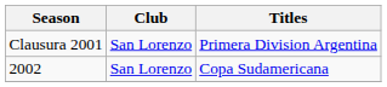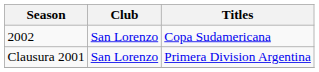 <table class="wikitable">
 <tr>
 <th>Season</th>
 <th>Club</th>
 <th>Titles</th>
 </tr>
 <tr>
+<td>2002</td>
+<td><a href='#'>San Lorenzo</a></td>
+<td><a href='#'>Copa Sudamericana</a></td>
+</tr>
+<tr>
 <td>Clausura 2001</td>
 <td><a href='#'>San Lorenzo</a></td>
 <td><a href='#'>Primera Division Argentina</a></td>
 </tr>
 <tr>
-<td>2002</td>
-<td><a href='#'>San Lorenzo</a></td>
-<td><a href='#'>Copa Sudamericana</a></td>
-</tr>
-<tr>
 </tr>
 </table>
